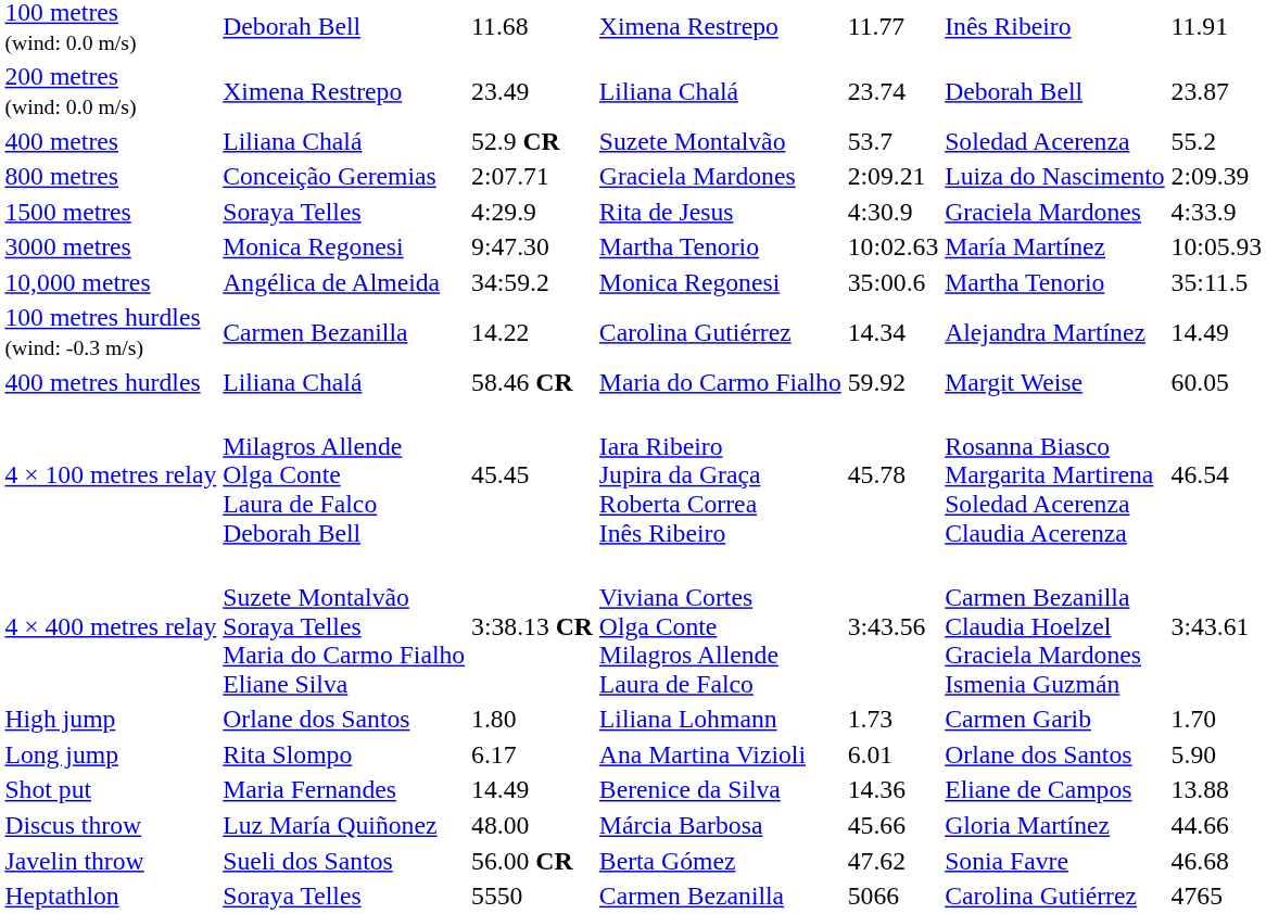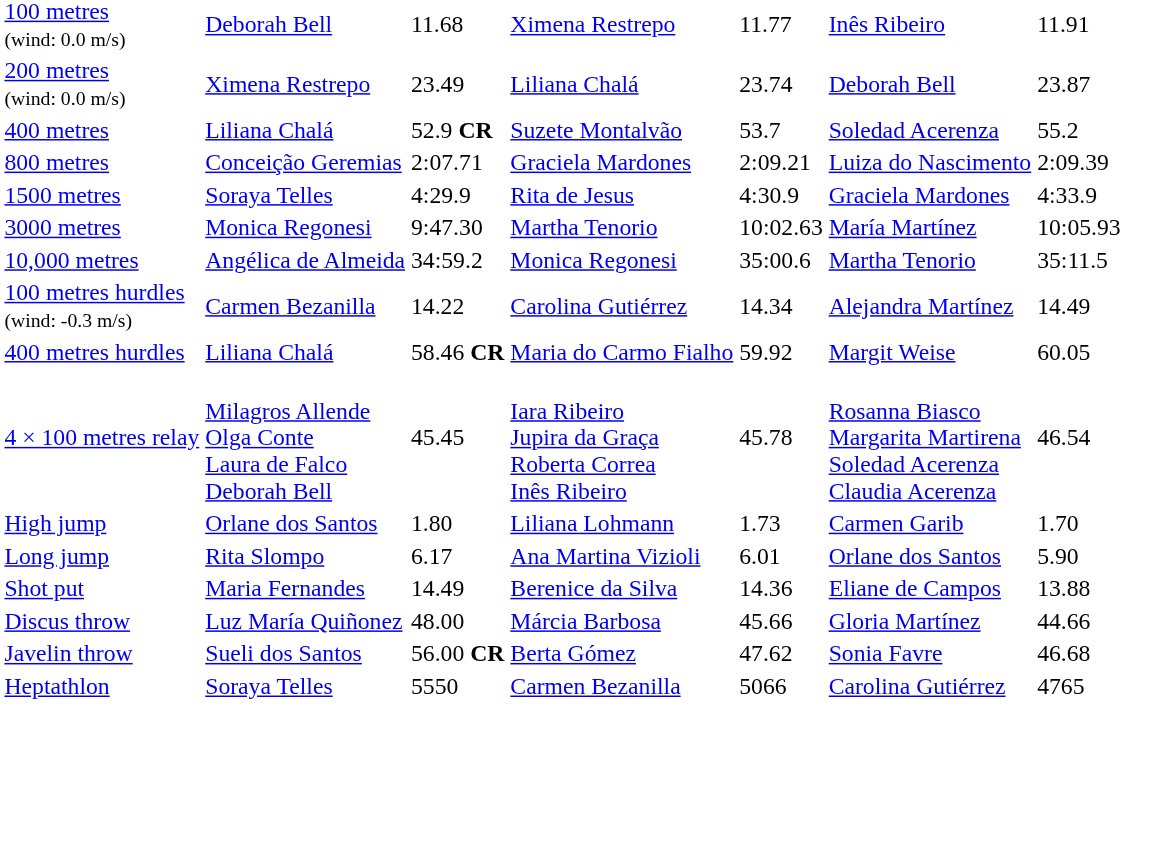 <table>
 <tr>
 <td><a href='#'>100 metres</a><br><small>(wind: 0.0 m/s)</small></td>
 <td><a href='#'>Deborah Bell</a><br> </td>
 <td>11.68</td>
 <td><a href='#'>Ximena Restrepo</a><br> </td>
 <td>11.77</td>
 <td><a href='#'>Inês Ribeiro</a><br> </td>
 <td>11.91</td>
 </tr>
 <tr>
 <td><a href='#'>200 metres</a><br><small>(wind: 0.0 m/s)</small></td>
 <td><a href='#'>Ximena Restrepo</a><br> </td>
 <td>23.49</td>
 <td><a href='#'>Liliana Chalá</a><br> </td>
 <td>23.74</td>
 <td><a href='#'>Deborah Bell</a><br> </td>
 <td>23.87</td>
 </tr>
 <tr>
 <td><a href='#'>400 metres</a></td>
 <td><a href='#'>Liliana Chalá</a><br> </td>
 <td>52.9 <strong>CR</strong></td>
 <td><a href='#'>Suzete Montalvão</a><br> </td>
 <td>53.7</td>
 <td><a href='#'>Soledad Acerenza</a><br> </td>
 <td>55.2</td>
 </tr>
 <tr>
 <td><a href='#'>800 metres</a></td>
 <td><a href='#'>Conceição Geremias</a><br> </td>
 <td>2:07.71</td>
 <td><a href='#'>Graciela Mardones</a><br> </td>
 <td>2:09.21</td>
 <td><a href='#'>Luiza do Nascimento</a><br> </td>
 <td>2:09.39</td>
 </tr>
 <tr>
 <td><a href='#'>1500 metres</a></td>
 <td><a href='#'>Soraya Telles</a><br> </td>
 <td>4:29.9</td>
 <td><a href='#'>Rita de Jesus</a><br> </td>
 <td>4:30.9</td>
 <td><a href='#'>Graciela Mardones</a><br> </td>
 <td>4:33.9</td>
 </tr>
 <tr>
 <td><a href='#'>3000 metres</a></td>
 <td><a href='#'>Monica Regonesi</a><br> </td>
 <td>9:47.30</td>
 <td><a href='#'>Martha Tenorio</a><br> </td>
 <td>10:02.63</td>
 <td><a href='#'>María Martínez</a><br> </td>
 <td>10:05.93</td>
 </tr>
 <tr>
 <td><a href='#'>10,000 metres</a></td>
 <td><a href='#'>Angélica de Almeida</a><br> </td>
 <td>34:59.2</td>
 <td><a href='#'>Monica Regonesi</a><br> </td>
 <td>35:00.6</td>
 <td><a href='#'>Martha Tenorio</a><br> </td>
 <td>35:11.5</td>
 </tr>
 <tr>
 <td><a href='#'>100 metres hurdles</a><br><small>(wind: -0.3 m/s)</small></td>
 <td><a href='#'>Carmen Bezanilla</a><br> </td>
 <td>14.22</td>
 <td><a href='#'>Carolina Gutiérrez</a><br> </td>
 <td>14.34</td>
 <td><a href='#'>Alejandra Martínez</a><br> </td>
 <td>14.49</td>
 </tr>
 <tr>
 <td><a href='#'>400 metres hurdles</a></td>
 <td><a href='#'>Liliana Chalá</a><br> </td>
 <td>58.46 <strong>CR</strong></td>
 <td><a href='#'>Maria do Carmo Fialho</a><br> </td>
 <td>59.92</td>
 <td><a href='#'>Margit Weise</a><br> </td>
 <td>60.05</td>
 </tr>
 <tr>
 <td><a href='#'>4 × 100 metres relay</a></td>
 <td><br><a href='#'>Milagros Allende</a><br><a href='#'>Olga Conte</a><br><a href='#'>Laura de Falco</a><br><a href='#'>Deborah Bell</a></td>
 <td>45.45</td>
 <td><br><a href='#'>Iara Ribeiro</a><br><a href='#'>Jupira da Graça</a><br><a href='#'>Roberta Correa</a><br><a href='#'>Inês Ribeiro</a></td>
 <td>45.78</td>
 <td><br><a href='#'>Rosanna Biasco</a><br><a href='#'>Margarita Martirena</a><br><a href='#'>Soledad Acerenza</a><br><a href='#'>Claudia Acerenza</a></td>
 <td>46.54</td>
 </tr>
 <tr>
-<td><a href='#'>4 × 400 metres relay</a></td>
-<td><br><a href='#'>Suzete Montalvão</a><br><a href='#'>Soraya Telles</a><br><a href='#'>Maria do Carmo Fialho</a><br><a href='#'>Eliane Silva</a></td>
-<td>3:38.13 <strong>CR</strong></td>
-<td><br><a href='#'>Viviana Cortes</a><br><a href='#'>Olga Conte</a><br><a href='#'>Milagros Allende</a><br><a href='#'>Laura de Falco</a></td>
-<td>3:43.56</td>
-<td><br><a href='#'>Carmen Bezanilla</a><br><a href='#'>Claudia Hoelzel</a><br><a href='#'>Graciela Mardones</a><br><a href='#'>Ismenia Guzmán</a></td>
-<td>3:43.61</td>
-</tr>
-<tr>
 <td><a href='#'>High jump</a></td>
 <td><a href='#'>Orlane dos Santos</a><br> </td>
 <td>1.80</td>
 <td><a href='#'>Liliana Lohmann</a><br> </td>
 <td>1.73</td>
 <td><a href='#'>Carmen Garib</a><br> </td>
 <td>1.70</td>
 </tr>
 <tr>
 <td><a href='#'>Long jump</a></td>
 <td><a href='#'>Rita Slompo</a><br> </td>
 <td>6.17</td>
 <td><a href='#'>Ana Martina Vizioli</a><br> </td>
 <td>6.01</td>
 <td><a href='#'>Orlane dos Santos</a><br> </td>
 <td>5.90</td>
 </tr>
 <tr>
 <td><a href='#'>Shot put</a></td>
 <td><a href='#'>Maria Fernandes</a><br> </td>
 <td>14.49</td>
 <td><a href='#'>Berenice da Silva</a><br> </td>
 <td>14.36</td>
 <td><a href='#'>Eliane de Campos</a><br> </td>
 <td>13.88</td>
 </tr>
 <tr>
 <td><a href='#'>Discus throw</a></td>
 <td><a href='#'>Luz María Quiñonez</a><br> </td>
 <td>48.00</td>
 <td><a href='#'>Márcia Barbosa</a><br> </td>
 <td>45.66</td>
 <td><a href='#'>Gloria Martínez</a><br> </td>
 <td>44.66</td>
 </tr>
 <tr>
 <td><a href='#'>Javelin throw</a></td>
 <td><a href='#'>Sueli dos Santos</a><br> </td>
 <td>56.00 <strong>CR</strong></td>
 <td><a href='#'>Berta Gómez</a><br> </td>
 <td>47.62</td>
 <td><a href='#'>Sonia Favre</a><br> </td>
 <td>46.68</td>
 </tr>
 <tr>
 <td><a href='#'>Heptathlon</a></td>
 <td><a href='#'>Soraya Telles</a><br> </td>
 <td>5550</td>
 <td><a href='#'>Carmen Bezanilla</a><br> </td>
 <td>5066</td>
 <td><a href='#'>Carolina Gutiérrez</a><br> </td>
 <td>4765</td>
 </tr>
 </table>
